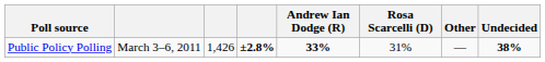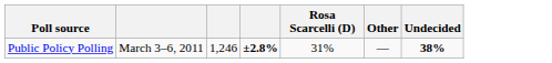 <table class="wikitable" style="text-align:center">
 <tr valign= bottom>
 <th>Poll source</th>
 <th></th>
 <th></th>
 <th></th>
-<th style="width:100px;">Andrew Ian<br>Dodge (R)</th>
 <th style="width:100px;">Rosa<br>Scarcelli (D)</th>
 <th>Other</th>
 <th>Undecided</th>
 </tr>
 <tr>
 <td align=left><a href='#'>Public Policy Polling</a></td>
 <td>March 3–6, 2011</td>
-<td>1,426</td>
+<td>1,246</td>
 <td><strong>±2.8%</strong></td>
-<td><strong>33%</strong></td>
 <td>31%</td>
 <td>—</td>
 <td><strong>38%</strong></td>
 </tr>
 </table>
